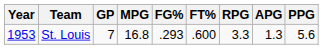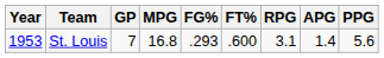 <table class="wikitable sortable" style="font-size:95%; text-align:right;">
 <tr>
 <th>Year</th>
 <th>Team</th>
 <th>GP</th>
 <th>MPG</th>
 <th>FG%</th>
 <th>FT%</th>
 <th>RPG</th>
 <th>APG</th>
 <th>PPG</th>
 </tr>
 <tr>
 <td style="text-align:left;"><a href='#'>1953</a></td>
 <td style="text-align:left;"><a href='#'>St. Louis</a></td>
 <td>7</td>
 <td>16.8</td>
 <td>.293</td>
 <td>.600</td>
-<td>3.3</td>
-<td>1.3</td>
+<td>3.1</td>
+<td>1.4</td>
 <td>5.6</td>
 </tr>
 </table>
